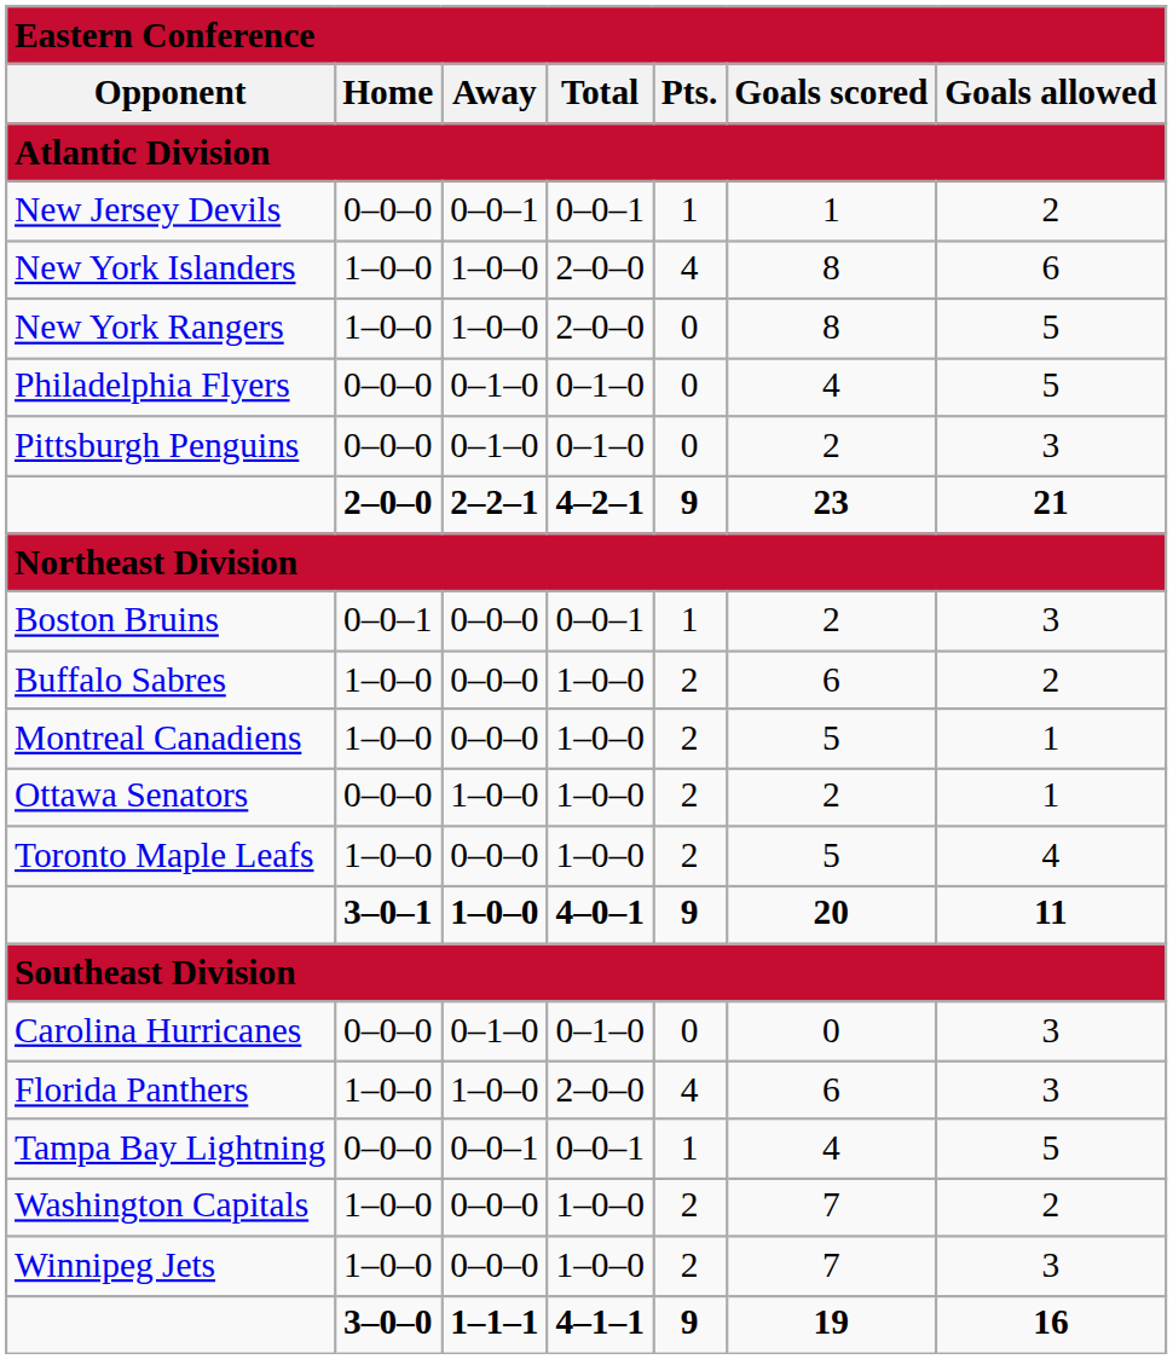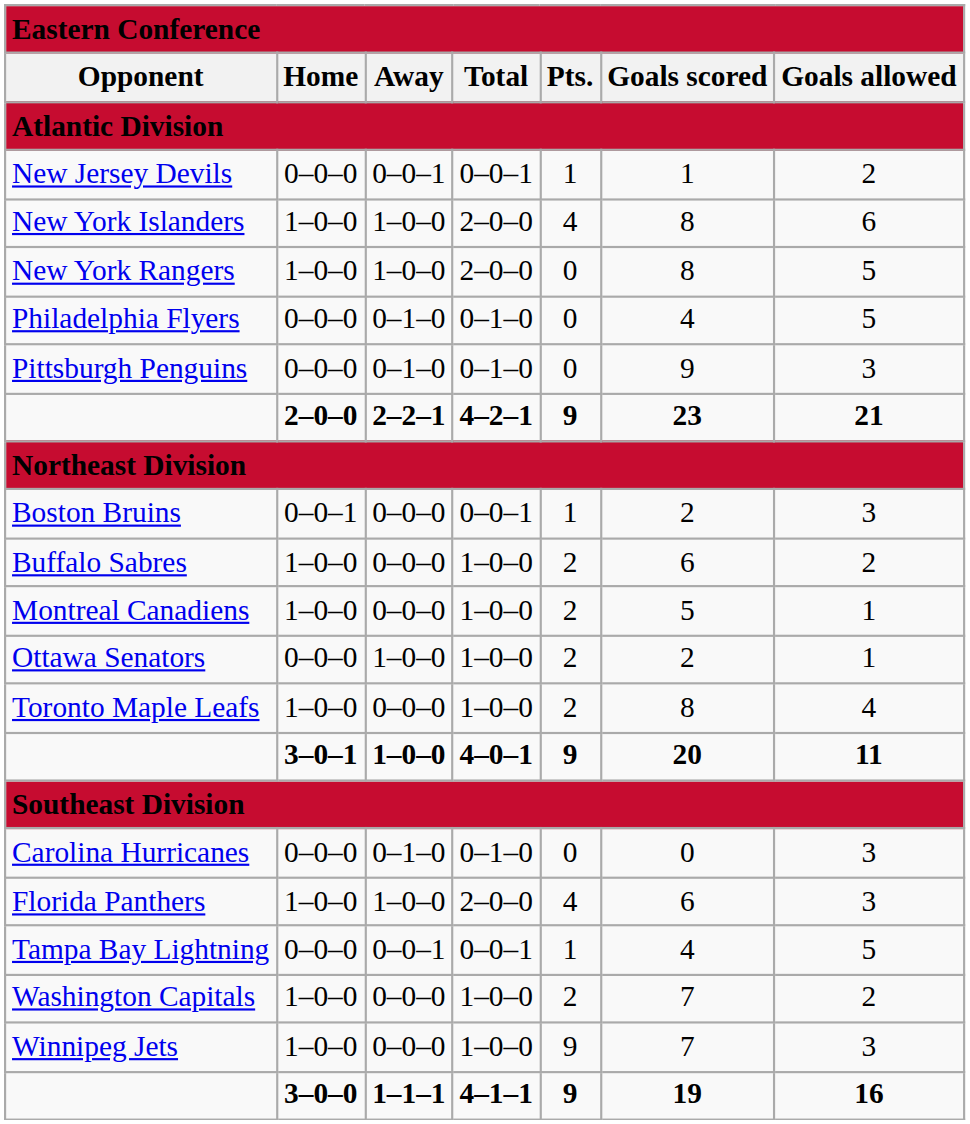 <table class="wikitable" style="font-size: 85%; text-align: center">
 <tr>
 <td colspan="7" style="text-align:left; background:#c60c30"><span> <strong>Eastern Conference</strong> </span></td>
 </tr>
 <tr>
 <th>Opponent</th>
 <th>Home</th>
 <th>Away</th>
 <th>Total</th>
 <th>Pts.</th>
 <th>Goals scored</th>
 <th>Goals allowed</th>
 </tr>
 <tr>
 <td colspan="7" style="text-align:left; background:#c60c30"><span> <strong>Atlantic Division</strong> </span></td>
 </tr>
 <tr>
 <td style="text-align:left"><a href='#'>New Jersey Devils</a></td>
 <td>0–0–0</td>
 <td>0–0–1</td>
 <td>0–0–1</td>
 <td>1</td>
 <td>1</td>
 <td>2</td>
 </tr>
 <tr>
 <td style="text-align:left"><a href='#'>New York Islanders</a></td>
 <td>1–0–0</td>
 <td>1–0–0</td>
 <td>2–0–0</td>
 <td>4</td>
 <td>8</td>
 <td>6</td>
 </tr>
 <tr>
 <td style="text-align:left"><a href='#'>New York Rangers</a></td>
 <td>1–0–0</td>
 <td>1–0–0</td>
 <td>2–0–0</td>
 <td>0</td>
 <td>8</td>
 <td>5</td>
 </tr>
 <tr>
 <td style="text-align:left"><a href='#'>Philadelphia Flyers</a></td>
 <td>0–0–0</td>
 <td>0–1–0</td>
 <td>0–1–0</td>
 <td>0</td>
 <td>4</td>
 <td>5</td>
 </tr>
 <tr>
 <td style="text-align:left"><a href='#'>Pittsburgh Penguins</a></td>
 <td>0–0–0</td>
 <td>0–1–0</td>
 <td>0–1–0</td>
 <td>0</td>
-<td>2</td>
+<td>9</td>
 <td>3</td>
 </tr>
 <tr style="font-weight:bold">
 <td></td>
 <td>2–0–0</td>
 <td>2–2–1</td>
 <td>4–2–1</td>
 <td>9</td>
 <td>23</td>
 <td>21</td>
 </tr>
 <tr>
 <td colspan="7" style="text-align:left; background:#c60c30"><span> <strong>Northeast Division</strong> </span></td>
 </tr>
 <tr>
 <td style="text-align:left"><a href='#'>Boston Bruins</a></td>
 <td>0–0–1</td>
 <td>0–0–0</td>
 <td>0–0–1</td>
 <td>1</td>
 <td>2</td>
 <td>3</td>
 </tr>
 <tr>
 <td style="text-align:left"><a href='#'>Buffalo Sabres</a></td>
 <td>1–0–0</td>
 <td>0–0–0</td>
 <td>1–0–0</td>
 <td>2</td>
 <td>6</td>
 <td>2</td>
 </tr>
 <tr>
 <td style="text-align:left"><a href='#'>Montreal Canadiens</a></td>
 <td>1–0–0</td>
 <td>0–0–0</td>
 <td>1–0–0</td>
 <td>2</td>
 <td>5</td>
 <td>1</td>
 </tr>
 <tr>
 <td style="text-align:left"><a href='#'>Ottawa Senators</a></td>
 <td>0–0–0</td>
 <td>1–0–0</td>
 <td>1–0–0</td>
 <td>2</td>
 <td>2</td>
 <td>1</td>
 </tr>
 <tr>
 <td style="text-align:left"><a href='#'>Toronto Maple Leafs</a></td>
 <td>1–0–0</td>
 <td>0–0–0</td>
 <td>1–0–0</td>
 <td>2</td>
-<td>5</td>
+<td>8</td>
 <td>4</td>
 </tr>
 <tr style="font-weight:bold">
 <td></td>
 <td>3–0–1</td>
 <td>1–0–0</td>
 <td>4–0–1</td>
 <td>9</td>
 <td>20</td>
 <td>11</td>
 </tr>
 <tr>
 <td colspan="7" style="text-align:left; background:#c60c30"><span> <strong>Southeast Division</strong> </span></td>
 </tr>
 <tr>
 <td style="text-align:left"><a href='#'>Carolina Hurricanes</a></td>
 <td>0–0–0</td>
 <td>0–1–0</td>
 <td>0–1–0</td>
 <td>0</td>
 <td>0</td>
 <td>3</td>
 </tr>
 <tr>
 <td style="text-align:left"><a href='#'>Florida Panthers</a></td>
 <td>1–0–0</td>
 <td>1–0–0</td>
 <td>2–0–0</td>
 <td>4</td>
 <td>6</td>
 <td>3</td>
 </tr>
 <tr>
 <td style="text-align:left"><a href='#'>Tampa Bay Lightning</a></td>
 <td>0–0–0</td>
 <td>0–0–1</td>
 <td>0–0–1</td>
 <td>1</td>
 <td>4</td>
 <td>5</td>
 </tr>
 <tr>
 <td style="text-align:left"><a href='#'>Washington Capitals</a></td>
 <td>1–0–0</td>
 <td>0–0–0</td>
 <td>1–0–0</td>
 <td>2</td>
 <td>7</td>
 <td>2</td>
 </tr>
 <tr>
 <td style="text-align:left"><a href='#'>Winnipeg Jets</a></td>
 <td>1–0–0</td>
 <td>0–0–0</td>
 <td>1–0–0</td>
-<td>2</td>
+<td>9</td>
 <td>7</td>
 <td>3</td>
 </tr>
 <tr style="font-weight:bold">
 <td></td>
 <td>3–0–0</td>
 <td>1–1–1</td>
 <td>4–1–1</td>
 <td>9</td>
 <td>19</td>
 <td>16</td>
 </tr>
 </table>
